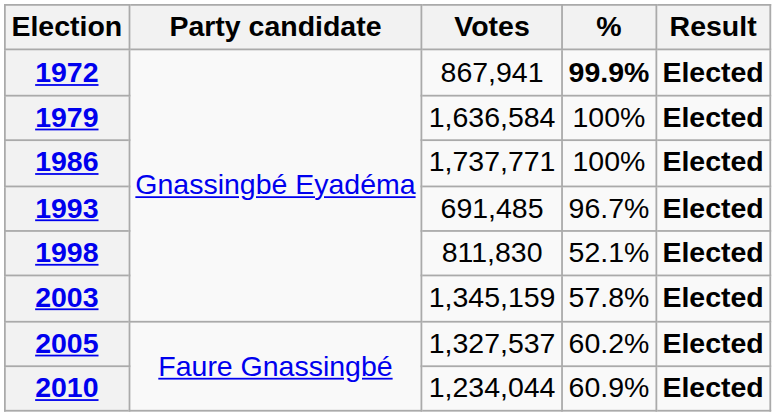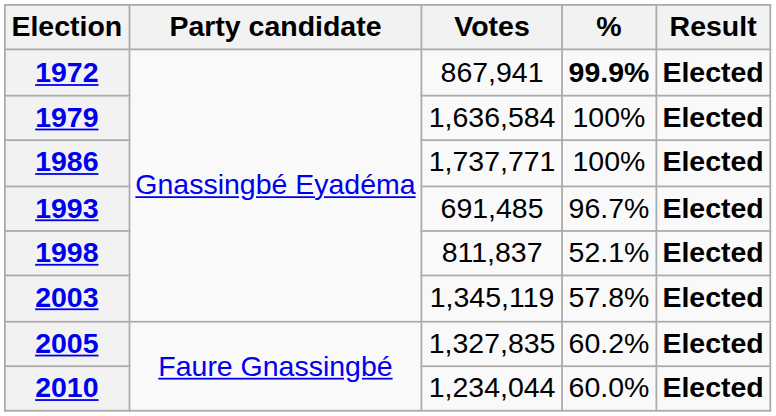 <table class=wikitable style=text-align:center>
 <tr>
 <th>Election</th>
 <th>Party candidate</th>
 <th>Votes</th>
 <th>%</th>
 <th>Result</th>
 </tr>
 <tr>
 <th><a href='#'>1972</a></th>
 <td rowspan="6"><a href='#'>Gnassingbé Eyadéma</a></td>
 <td>867,941</td>
 <td><strong>99.9%</strong></td>
 <td><strong>Elected</strong> </td>
 </tr>
 <tr>
 <th><a href='#'>1979</a></th>
 <td>1,636,584</td>
 <td>100%</td>
 <td><strong>Elected</strong> </td>
 </tr>
 <tr>
 <th><a href='#'>1986</a></th>
 <td>1,737,771</td>
 <td>100%</td>
 <td><strong>Elected</strong> </td>
 </tr>
 <tr>
 <th><a href='#'>1993</a></th>
 <td>691,485</td>
 <td>96.7%</td>
 <td><strong>Elected</strong> </td>
 </tr>
 <tr>
 <th><a href='#'>1998</a></th>
-<td>811,830</td>
+<td>811,837</td>
 <td>52.1%</td>
 <td><strong>Elected</strong> </td>
 </tr>
 <tr>
 <th><a href='#'>2003</a></th>
-<td>1,345,159</td>
+<td>1,345,119</td>
 <td>57.8%</td>
 <td><strong>Elected</strong> </td>
 </tr>
 <tr>
 <th><a href='#'>2005</a></th>
 <td rowspan="2"><a href='#'>Faure Gnassingbé</a></td>
-<td>1,327,537</td>
+<td>1,327,835</td>
 <td>60.2%</td>
 <td><strong>Elected</strong> </td>
 </tr>
 <tr>
 <th><a href='#'>2010</a></th>
 <td>1,234,044</td>
-<td>60.9%</td>
+<td>60.0%</td>
 <td><strong>Elected</strong> </td>
 </tr>
 </table>
